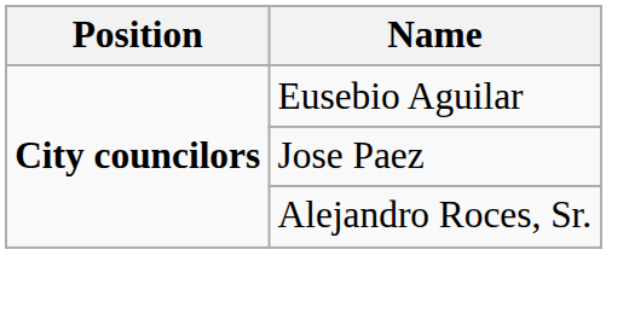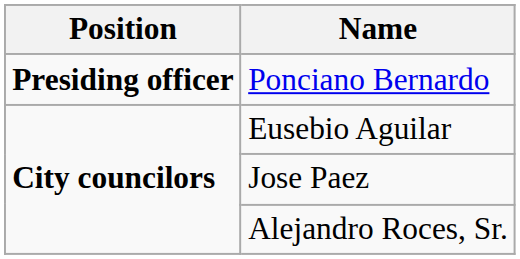 <table class=wikitable>
 <tr>
 <th>Position</th>
 <th>Name</th>
+</tr>
+<tr>
+<td><strong>Presiding officer</strong></td>
+<td><a href='#'>Ponciano Bernardo</a></td>
 </tr>
 <tr>
 <td rowspan="3"><strong>City councilors</strong></td>
 <td>Eusebio Aguilar</td>
 </tr>
 <tr>
 <td>Jose Paez</td>
 </tr>
 <tr>
 <td>Alejandro Roces, Sr.</td>
 </tr>
 </table>
